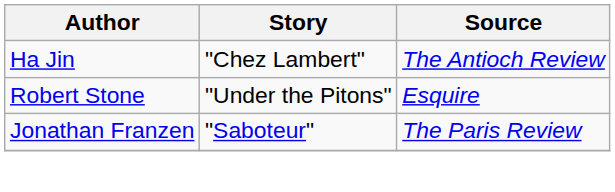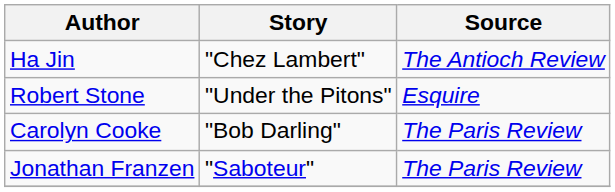 <table class="wikitable">
 <tr>
 <th>Author</th>
 <th>Story</th>
 <th>Source</th>
 </tr>
 <tr>
 <td><a href='#'>Ha Jin</a></td>
 <td>"Chez Lambert"</td>
 <td><em><a href='#'>The Antioch Review</a></em></td>
 </tr>
 <tr>
 <td><a href='#'>Robert Stone</a></td>
 <td>"Under the Pitons"</td>
 <td><em><a href='#'>Esquire</a></em></td>
 </tr>
 <tr>
+<td><a href='#'>Carolyn Cooke</a></td>
+<td>"Bob Darling"</td>
+<td><em><a href='#'>The Paris Review</a></em></td>
+</tr>
+<tr>
 <td><a href='#'>Jonathan Franzen</a></td>
 <td>"<a href='#'>Saboteur</a>"</td>
 <td><em><a href='#'>The Paris Review</a></em></td>
 </tr>
 <tr>
 </tr>
 </table>
